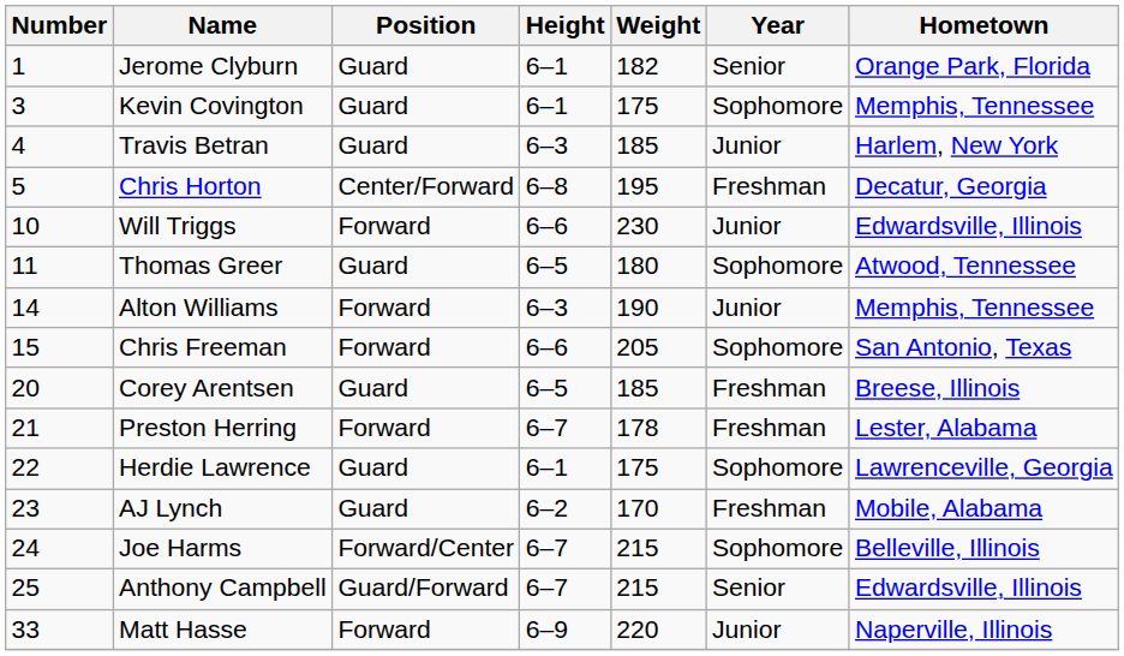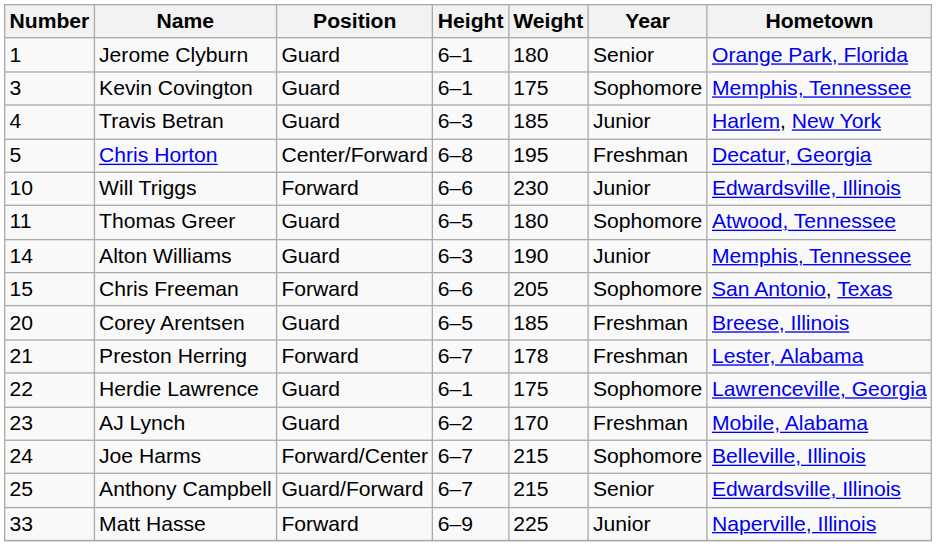 <table class="wikitable">
 <tr>
 <th>Number</th>
 <th>Name</th>
 <th>Position</th>
 <th>Height</th>
 <th>Weight</th>
 <th>Year</th>
 <th>Hometown</th>
 </tr>
 <tr>
 <td>1</td>
 <td>Jerome Clyburn</td>
 <td>Guard</td>
 <td>6–1</td>
-<td>182</td>
+<td>180</td>
 <td>Senior</td>
 <td><a href='#'>Orange Park, Florida</a></td>
 </tr>
 <tr>
 <td>3</td>
 <td>Kevin Covington</td>
 <td>Guard</td>
 <td>6–1</td>
 <td>175</td>
 <td>Sophomore</td>
 <td><a href='#'>Memphis, Tennessee</a></td>
 </tr>
 <tr>
 <td>4</td>
 <td>Travis Betran</td>
 <td>Guard</td>
 <td>6–3</td>
 <td>185</td>
 <td>Junior</td>
 <td><a href='#'>Harlem</a>, <a href='#'>New York</a></td>
 </tr>
 <tr>
 <td>5</td>
 <td><a href='#'>Chris Horton</a></td>
 <td>Center/Forward</td>
 <td>6–8</td>
 <td>195</td>
 <td>Freshman</td>
 <td><a href='#'>Decatur, Georgia</a></td>
 </tr>
 <tr>
 <td>10</td>
 <td>Will Triggs</td>
 <td>Forward</td>
 <td>6–6</td>
 <td>230</td>
 <td>Junior</td>
 <td><a href='#'>Edwardsville, Illinois</a></td>
 </tr>
 <tr>
 <td>11</td>
 <td>Thomas Greer</td>
 <td>Guard</td>
 <td>6–5</td>
 <td>180</td>
 <td>Sophomore</td>
 <td><a href='#'>Atwood, Tennessee</a></td>
 </tr>
 <tr>
 <td>14</td>
 <td>Alton Williams</td>
-<td>Forward</td>
+<td>Guard</td>
 <td>6–3</td>
 <td>190</td>
 <td>Junior</td>
 <td><a href='#'>Memphis, Tennessee</a></td>
 </tr>
 <tr>
 <td>15</td>
 <td>Chris Freeman</td>
 <td>Forward</td>
 <td>6–6</td>
 <td>205</td>
 <td>Sophomore</td>
 <td><a href='#'>San Antonio</a>, <a href='#'>Texas</a></td>
 </tr>
 <tr>
 <td>20</td>
 <td>Corey Arentsen</td>
 <td>Guard</td>
 <td>6–5</td>
 <td>185</td>
 <td>Freshman</td>
 <td><a href='#'>Breese, Illinois</a></td>
 </tr>
 <tr>
 <td>21</td>
 <td>Preston Herring</td>
 <td>Forward</td>
 <td>6–7</td>
 <td>178</td>
 <td>Freshman</td>
 <td><a href='#'>Lester, Alabama</a></td>
 </tr>
 <tr>
 <td>22</td>
 <td>Herdie Lawrence</td>
 <td>Guard</td>
 <td>6–1</td>
 <td>175</td>
 <td>Sophomore</td>
 <td><a href='#'>Lawrenceville, Georgia</a></td>
 </tr>
 <tr>
 <td>23</td>
 <td>AJ Lynch</td>
 <td>Guard</td>
 <td>6–2</td>
 <td>170</td>
 <td>Freshman</td>
 <td><a href='#'>Mobile, Alabama</a></td>
 </tr>
 <tr>
 <td>24</td>
 <td>Joe Harms</td>
 <td>Forward/Center</td>
 <td>6–7</td>
 <td>215</td>
 <td>Sophomore</td>
 <td><a href='#'>Belleville, Illinois</a></td>
 </tr>
 <tr>
 <td>25</td>
 <td>Anthony Campbell</td>
 <td>Guard/Forward</td>
 <td>6–7</td>
 <td>215</td>
 <td>Senior</td>
 <td><a href='#'>Edwardsville, Illinois</a></td>
 </tr>
 <tr>
 <td>33</td>
 <td>Matt Hasse</td>
 <td>Forward</td>
 <td>6–9</td>
-<td>220</td>
+<td>225</td>
 <td>Junior</td>
 <td><a href='#'>Naperville, Illinois</a></td>
 </tr>
 <tr>
 </tr>
 </table>
